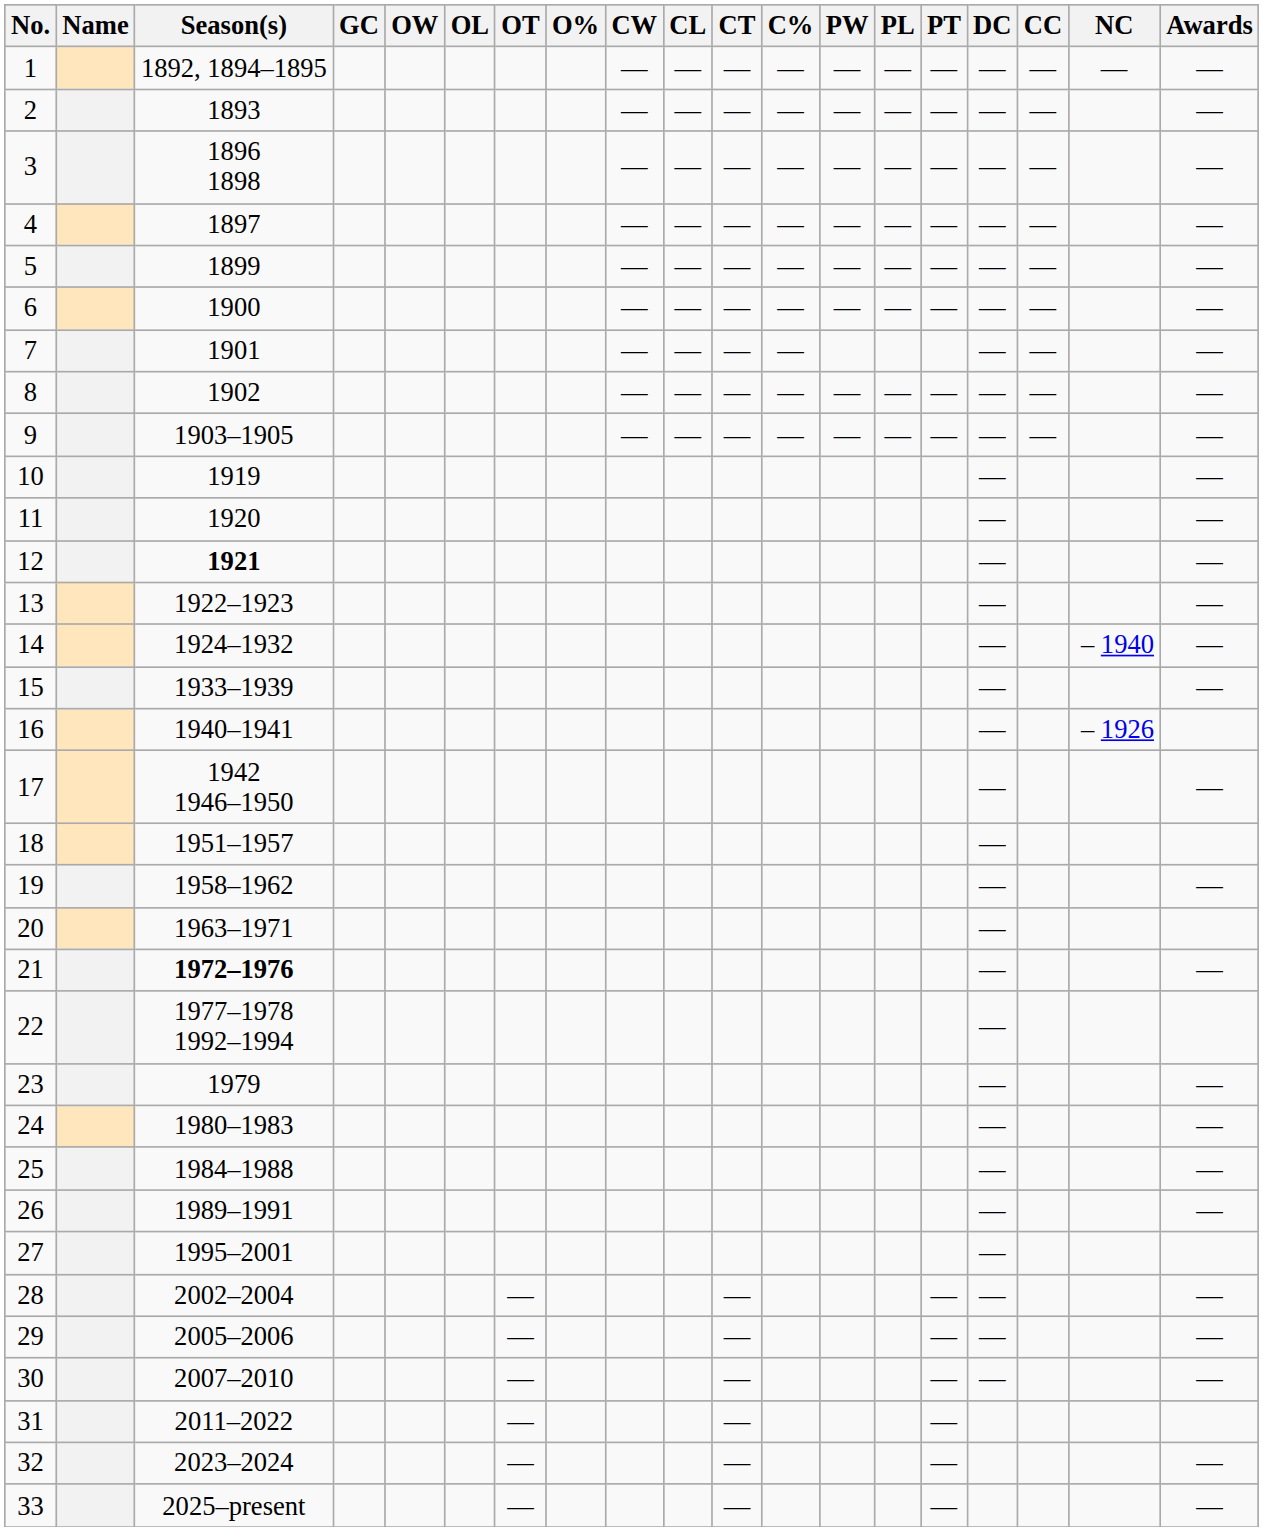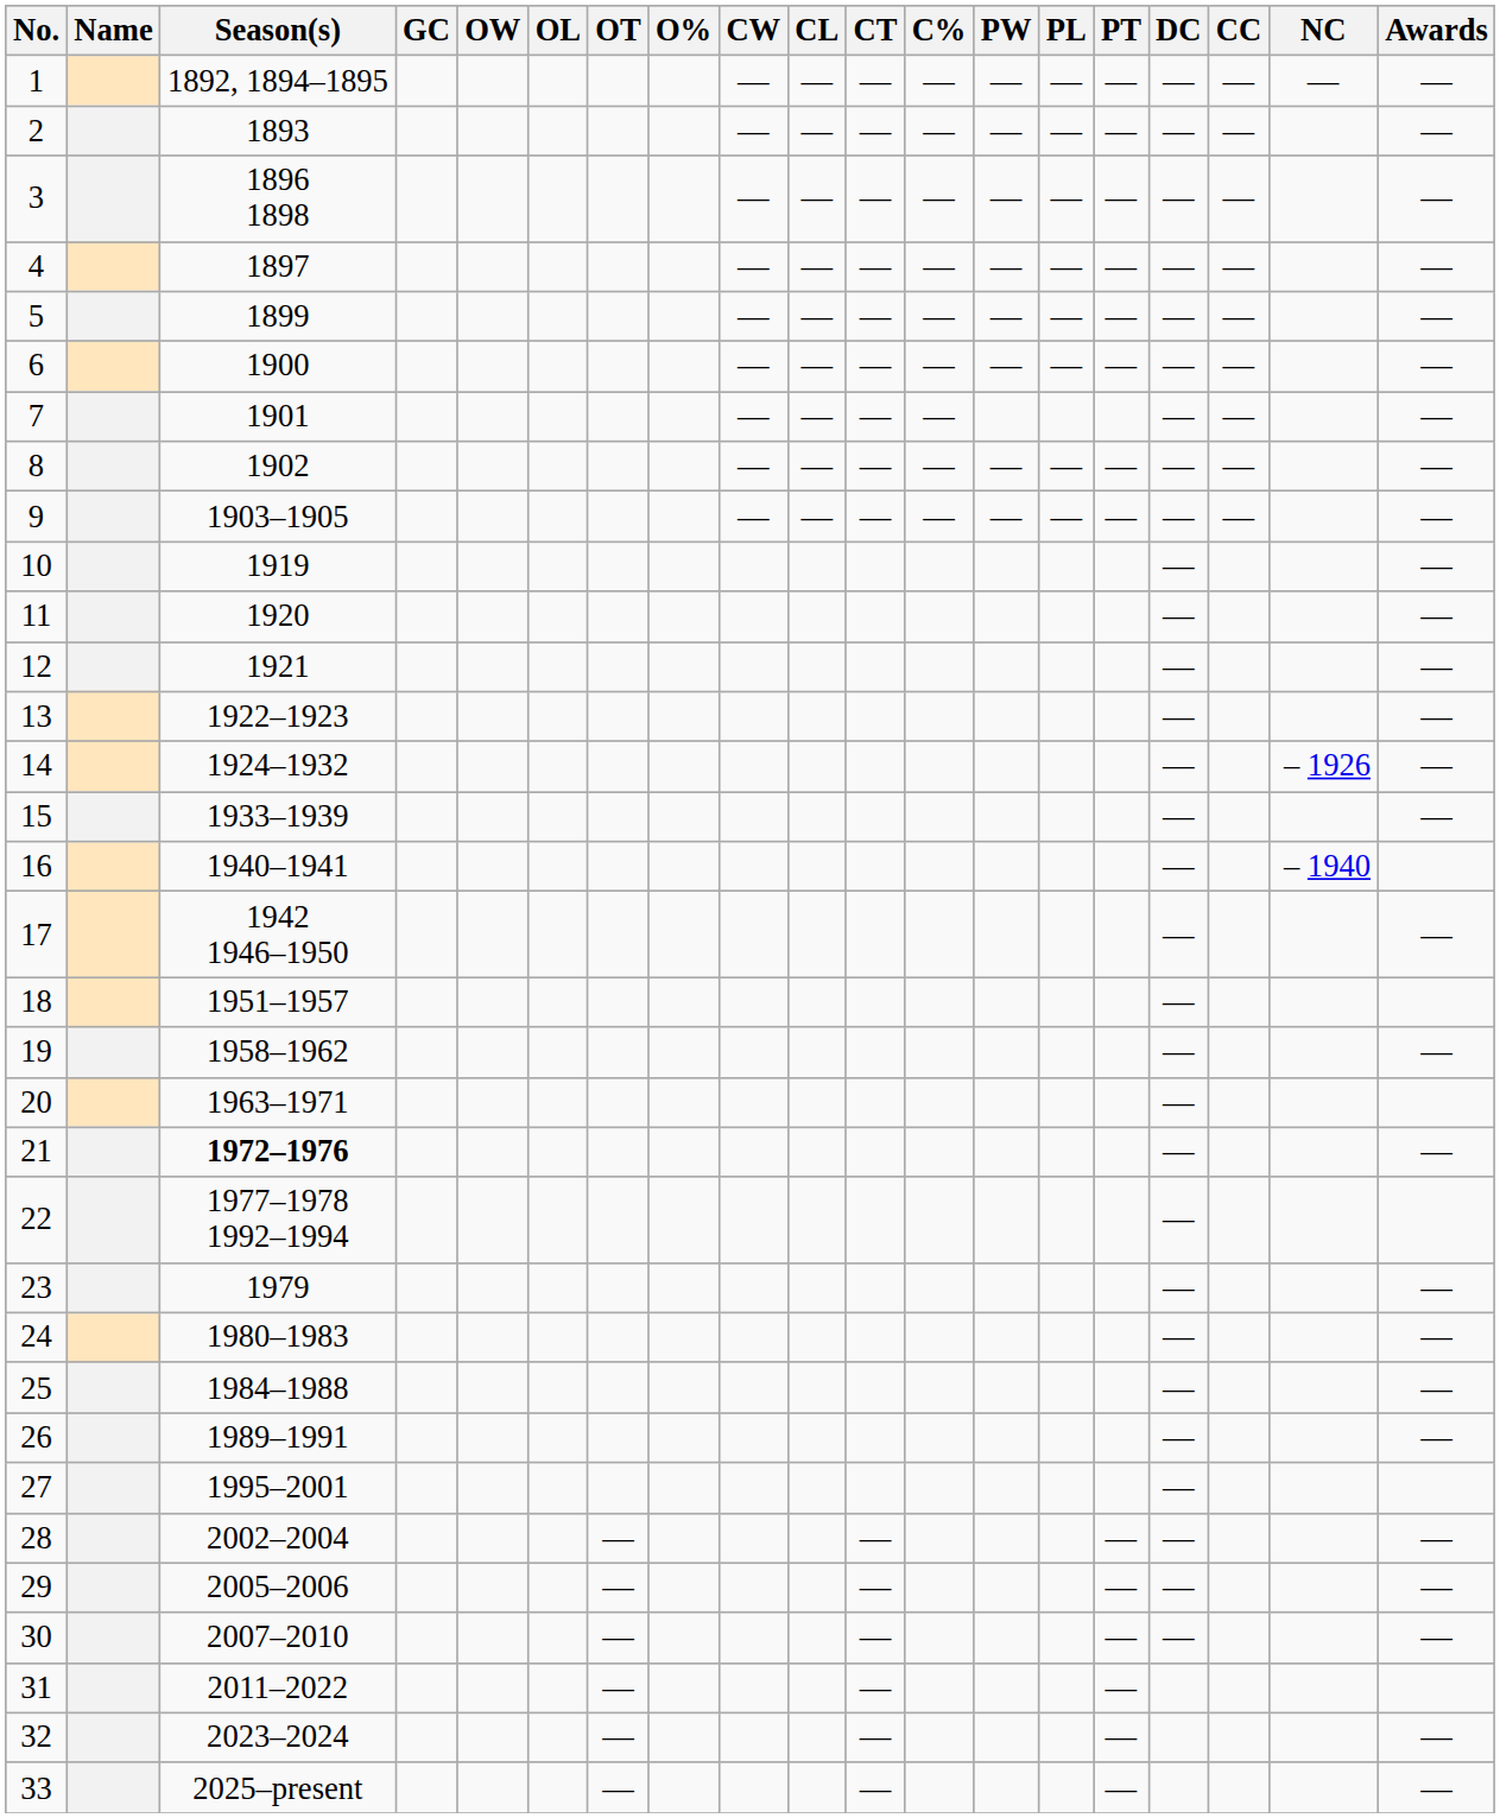 <table class="wikitable sortable" style="text-align:center">
 <tr>
 <th scope="col" class="unsortable">No.</th>
 <th scope="col">Name</th>
 <th scope="col">Season(s)</th>
 <th scope="col">GC</th>
 <th scope="col">OW</th>
 <th scope="col">OL</th>
 <th scope="col">OT</th>
 <th scope="col">O%</th>
 <th scope="col">CW</th>
 <th scope="col">CL</th>
 <th scope="col">CT</th>
 <th scope="col">C%</th>
 <th scope="col">PW</th>
 <th scope="col">PL</th>
 <th scope="col">PT</th>
 <th scope="col">DC<br></th>
 <th scope="col">CC<br></th>
 <th scope="col">NC</th>
 <th scope="col" class="unsortable">Awards</th>
 </tr>
 <tr>
 <td>1</td>
 <td scope="row" align="center" bgcolor=#FFE6BD><strong></strong><sup></sup></td>
 <td>1892, 1894–1895</td>
 <td></td>
 <td></td>
 <td></td>
 <td></td>
 <td></td>
 <td>—</td>
 <td>—</td>
 <td>—</td>
 <td>—</td>
 <td>—</td>
 <td>—</td>
 <td>—</td>
 <td>—</td>
 <td>—</td>
 <td>—</td>
 <td>—</td>
 </tr>
 <tr>
 <td>2</td>
 <th scope="row"></th>
 <td>1893</td>
 <td></td>
 <td></td>
 <td></td>
 <td></td>
 <td></td>
 <td>—</td>
 <td>—</td>
 <td>—</td>
 <td>—</td>
 <td>—</td>
 <td>—</td>
 <td>—</td>
 <td>—</td>
 <td>—</td>
 <td></td>
 <td>—</td>
 </tr>
 <tr>
 <td>3</td>
 <th scope="row"></th>
 <td>1896<br>1898</td>
 <td></td>
 <td></td>
 <td></td>
 <td></td>
 <td></td>
 <td>—</td>
 <td>—</td>
 <td>—</td>
 <td>—</td>
 <td>—</td>
 <td>—</td>
 <td>—</td>
 <td>—</td>
 <td>—</td>
 <td></td>
 <td>—</td>
 </tr>
 <tr>
 <td>4</td>
 <td scope="row" align="center" bgcolor=#FFE6BD><strong></strong><sup></sup></td>
 <td>1897</td>
 <td></td>
 <td></td>
 <td></td>
 <td></td>
 <td></td>
 <td>—</td>
 <td>—</td>
 <td>—</td>
 <td>—</td>
 <td>—</td>
 <td>—</td>
 <td>—</td>
 <td>—</td>
 <td>—</td>
 <td></td>
 <td>—</td>
 </tr>
 <tr>
 <td>5</td>
 <th scope="row"></th>
 <td>1899</td>
 <td></td>
 <td></td>
 <td></td>
 <td></td>
 <td></td>
 <td>—</td>
 <td>—</td>
 <td>—</td>
 <td>—</td>
 <td>—</td>
 <td>—</td>
 <td>—</td>
 <td>—</td>
 <td>—</td>
 <td></td>
 <td>—</td>
 </tr>
 <tr>
 <td>6</td>
 <td scope="row" align="center" bgcolor=#FFE6BD><strong></strong><sup></sup></td>
 <td>1900</td>
 <td></td>
 <td></td>
 <td></td>
 <td></td>
 <td></td>
 <td>—</td>
 <td>—</td>
 <td>—</td>
 <td>—</td>
 <td>—</td>
 <td>—</td>
 <td>—</td>
 <td>—</td>
 <td>—</td>
 <td></td>
 <td>—</td>
 </tr>
 <tr>
 <td>7</td>
 <th scope="row"></th>
 <td>1901</td>
 <td></td>
 <td></td>
 <td></td>
 <td></td>
 <td></td>
 <td>—</td>
 <td>—</td>
 <td>—</td>
 <td>—</td>
 <td></td>
 <td></td>
 <td></td>
 <td>—</td>
 <td>—</td>
 <td></td>
 <td>—</td>
 </tr>
 <tr>
 <td>8</td>
 <th scope="row"></th>
 <td>1902</td>
 <td></td>
 <td></td>
 <td></td>
 <td></td>
 <td></td>
 <td>—</td>
 <td>—</td>
 <td>—</td>
 <td>—</td>
 <td>—</td>
 <td>—</td>
 <td>—</td>
 <td>—</td>
 <td>—</td>
 <td></td>
 <td>—</td>
 </tr>
 <tr>
 <td>9</td>
 <th scope="row"> </th>
 <td>1903–1905</td>
 <td></td>
 <td></td>
 <td></td>
 <td></td>
 <td></td>
 <td>—</td>
 <td>—</td>
 <td>—</td>
 <td>—</td>
 <td>—</td>
 <td>—</td>
 <td>—</td>
 <td>—</td>
 <td>—</td>
 <td></td>
 <td>—</td>
 </tr>
 <tr>
 <td>10</td>
 <th scope="row"></th>
 <td>1919</td>
 <td></td>
 <td></td>
 <td></td>
 <td></td>
 <td></td>
 <td></td>
 <td></td>
 <td></td>
 <td></td>
 <td></td>
 <td></td>
 <td></td>
 <td>—</td>
 <td></td>
 <td></td>
 <td>—</td>
 </tr>
 <tr>
 <td>11</td>
 <th scope="row"></th>
 <td>1920</td>
 <td></td>
 <td></td>
 <td></td>
 <td></td>
 <td></td>
 <td></td>
 <td></td>
 <td></td>
 <td></td>
 <td></td>
 <td></td>
 <td></td>
 <td>—</td>
 <td></td>
 <td></td>
 <td>—</td>
 </tr>
 <tr>
 <td>12</td>
 <th scope="row"></th>
-<td><strong>1921</strong></td>
+<td>1921</td>
 <td></td>
 <td></td>
 <td></td>
 <td></td>
 <td></td>
 <td></td>
 <td></td>
 <td></td>
 <td></td>
 <td></td>
 <td></td>
 <td></td>
 <td>—</td>
 <td></td>
 <td></td>
 <td>—</td>
 </tr>
 <tr>
 <td>13</td>
 <td scope="row" align="center" bgcolor=#FFE6BD><strong></strong><sup></sup></td>
 <td>1922–1923</td>
 <td></td>
 <td></td>
 <td></td>
 <td></td>
 <td></td>
 <td></td>
 <td></td>
 <td></td>
 <td></td>
 <td></td>
 <td></td>
 <td></td>
 <td>—</td>
 <td></td>
 <td></td>
 <td>—</td>
 </tr>
 <tr>
 <td>14</td>
 <td scope="row" align="center" bgcolor=#FFE6BD><strong></strong><sup></sup></td>
 <td>1924–1932</td>
 <td></td>
 <td></td>
 <td></td>
 <td></td>
 <td></td>
 <td></td>
 <td></td>
 <td></td>
 <td></td>
 <td></td>
 <td></td>
 <td></td>
 <td>—</td>
 <td></td>
-<td> – <a href='#'>1940</a></td>
+<td> – <a href='#'>1926</a></td>
 <td>—</td>
 </tr>
 <tr>
 <td>15</td>
 <th scope="row"></th>
 <td>1933–1939</td>
 <td></td>
 <td></td>
 <td></td>
 <td></td>
 <td></td>
 <td></td>
 <td></td>
 <td></td>
 <td></td>
 <td></td>
 <td></td>
 <td></td>
 <td>—</td>
 <td></td>
 <td></td>
 <td>—</td>
 </tr>
 <tr>
 <td>16</td>
 <td scope="row" align="center" bgcolor=#FFE6BD><strong></strong><sup></sup></td>
 <td>1940–1941</td>
 <td></td>
 <td></td>
 <td></td>
 <td></td>
 <td></td>
 <td></td>
 <td></td>
 <td></td>
 <td></td>
 <td></td>
 <td></td>
 <td></td>
 <td>—</td>
 <td></td>
-<td> – <a href='#'>1926</a></td>
+<td> – <a href='#'>1940</a></td>
 <td></td>
 </tr>
 <tr>
 <td>17</td>
 <td scope="row" align="center" bgcolor=#FFE6BD><strong></strong><sup></sup></td>
 <td>1942<br>1946–1950</td>
 <td></td>
 <td></td>
 <td></td>
 <td></td>
 <td></td>
 <td></td>
 <td></td>
 <td></td>
 <td></td>
 <td></td>
 <td></td>
 <td></td>
 <td>—</td>
 <td></td>
 <td></td>
 <td>—</td>
 </tr>
 <tr>
 <td>18</td>
 <td scope="row" align="center" bgcolor=#FFE6BD><strong></strong><sup></sup></td>
 <td>1951–1957</td>
 <td></td>
 <td></td>
 <td></td>
 <td></td>
 <td></td>
 <td></td>
 <td></td>
 <td></td>
 <td></td>
 <td></td>
 <td></td>
 <td></td>
 <td>—</td>
 <td></td>
 <td></td>
 <td></td>
 </tr>
 <tr>
 <td>19</td>
 <th scope="row"></th>
 <td>1958–1962</td>
 <td></td>
 <td></td>
 <td></td>
 <td></td>
 <td></td>
 <td></td>
 <td></td>
 <td></td>
 <td></td>
 <td></td>
 <td></td>
 <td></td>
 <td>—</td>
 <td></td>
 <td></td>
 <td>—</td>
 </tr>
 <tr>
 <td>20</td>
 <td scope="row" align="center" bgcolor=#FFE6BD><strong></strong><sup></sup></td>
 <td>1963–1971</td>
 <td></td>
 <td></td>
 <td></td>
 <td></td>
 <td></td>
 <td></td>
 <td></td>
 <td></td>
 <td></td>
 <td></td>
 <td></td>
 <td></td>
 <td>—</td>
 <td></td>
 <td></td>
 <td></td>
 </tr>
 <tr>
 <td>21</td>
 <th scope="row"></th>
 <td><strong>1972–1976</strong></td>
 <td></td>
 <td></td>
 <td></td>
 <td></td>
 <td></td>
 <td></td>
 <td></td>
 <td></td>
 <td></td>
 <td></td>
 <td></td>
 <td></td>
 <td>—</td>
 <td></td>
 <td></td>
 <td>—</td>
 </tr>
 <tr>
 <td>22</td>
 <th scope="row"></th>
 <td>1977–1978<br>1992–1994</td>
 <td></td>
 <td></td>
 <td></td>
 <td></td>
 <td></td>
 <td></td>
 <td></td>
 <td></td>
 <td></td>
 <td></td>
 <td></td>
 <td></td>
 <td>—</td>
 <td></td>
 <td></td>
 <td></td>
 </tr>
 <tr>
 <td>23</td>
 <th scope="row"></th>
 <td>1979</td>
 <td></td>
 <td></td>
 <td></td>
 <td></td>
 <td></td>
 <td></td>
 <td></td>
 <td></td>
 <td></td>
 <td></td>
 <td></td>
 <td></td>
 <td>—</td>
 <td></td>
 <td></td>
 <td>—</td>
 </tr>
 <tr>
 <td>24</td>
 <td scope="row" align="center" bgcolor=#FFE6BD><strong></strong><sup></sup></td>
 <td>1980–1983</td>
 <td></td>
 <td></td>
 <td></td>
 <td></td>
 <td></td>
 <td></td>
 <td></td>
 <td></td>
 <td></td>
 <td></td>
 <td></td>
 <td></td>
 <td>—</td>
 <td></td>
 <td></td>
 <td>—</td>
 </tr>
 <tr>
 <td>25</td>
 <th scope="row"></th>
 <td>1984–1988</td>
 <td></td>
 <td></td>
 <td></td>
 <td></td>
 <td></td>
 <td></td>
 <td></td>
 <td></td>
 <td></td>
 <td></td>
 <td></td>
 <td></td>
 <td>—</td>
 <td></td>
 <td></td>
 <td>—</td>
 </tr>
 <tr>
 <td>26</td>
 <th scope="row"></th>
 <td>1989–1991</td>
 <td></td>
 <td></td>
 <td></td>
 <td></td>
 <td></td>
 <td></td>
 <td></td>
 <td></td>
 <td></td>
 <td></td>
 <td></td>
 <td></td>
 <td>—</td>
 <td></td>
 <td></td>
 <td>—</td>
 </tr>
 <tr>
 <td>27</td>
 <th scope="row"></th>
 <td>1995–2001</td>
 <td></td>
 <td></td>
 <td></td>
 <td></td>
 <td></td>
 <td></td>
 <td></td>
 <td></td>
 <td></td>
 <td></td>
 <td></td>
 <td></td>
 <td>—</td>
 <td></td>
 <td></td>
 <td></td>
 </tr>
 <tr>
 <td>28</td>
 <th scope="row"></th>
 <td>2002–2004</td>
 <td></td>
 <td></td>
 <td></td>
 <td>—</td>
 <td></td>
 <td></td>
 <td></td>
 <td>—</td>
 <td></td>
 <td></td>
 <td></td>
 <td>—</td>
 <td>—</td>
 <td></td>
 <td></td>
 <td>—</td>
 </tr>
 <tr>
 <td>29</td>
 <th scope="row"></th>
 <td>2005–2006</td>
 <td></td>
 <td></td>
 <td></td>
 <td>—</td>
 <td></td>
 <td></td>
 <td></td>
 <td>—</td>
 <td></td>
 <td></td>
 <td></td>
 <td>—</td>
 <td>—</td>
 <td></td>
 <td></td>
 <td>—</td>
 </tr>
 <tr>
 <td>30</td>
 <th scope="row"></th>
 <td>2007–2010</td>
 <td></td>
 <td></td>
 <td></td>
 <td>—</td>
 <td></td>
 <td></td>
 <td></td>
 <td>—</td>
 <td></td>
 <td></td>
 <td></td>
 <td>—</td>
 <td>—</td>
 <td></td>
 <td></td>
 <td>—</td>
 </tr>
 <tr>
 <td>31</td>
 <th scope="row"></th>
 <td>2011–2022</td>
 <td></td>
 <td></td>
 <td></td>
 <td>—</td>
 <td></td>
 <td></td>
 <td></td>
 <td>—</td>
 <td></td>
 <td></td>
 <td></td>
 <td>—</td>
 <td></td>
 <td></td>
 <td></td>
 <td></td>
 </tr>
 <tr>
 <td>32</td>
 <th scope="row"></th>
 <td>2023–2024</td>
 <td></td>
 <td></td>
 <td></td>
 <td>—</td>
 <td></td>
 <td></td>
 <td></td>
 <td>—</td>
 <td></td>
 <td></td>
 <td></td>
 <td>—</td>
 <td></td>
 <td></td>
 <td></td>
 <td>—</td>
 </tr>
 <tr>
 <td>33</td>
 <th scope="row"></th>
 <td>2025–present</td>
 <td></td>
 <td></td>
 <td></td>
 <td>—</td>
 <td></td>
 <td></td>
 <td></td>
 <td>—</td>
 <td></td>
 <td></td>
 <td></td>
 <td>—</td>
 <td></td>
 <td></td>
 <td></td>
 <td>—</td>
 </tr>
 </table>
